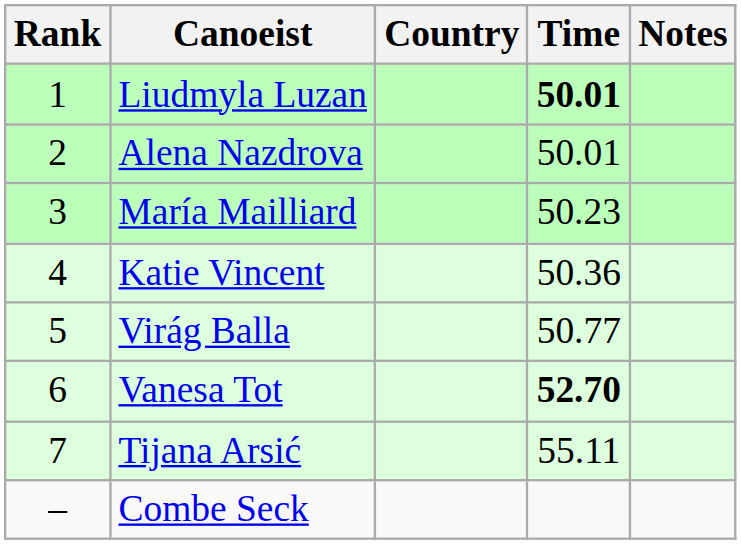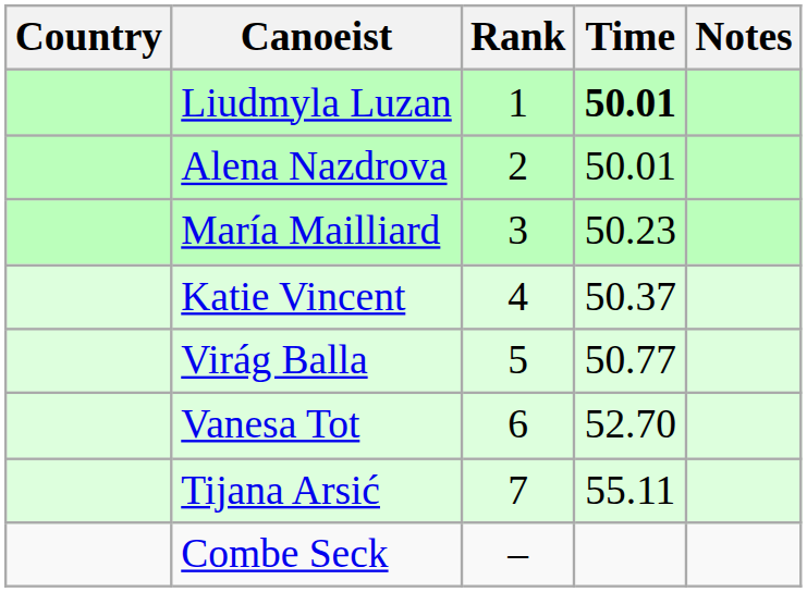 <table class="wikitable" style="text-align:center">
 <tr>
+<th>Country</th>
+<th>Canoeist</th>
 <th>Rank</th>
-<th>Canoeist</th>
-<th>Country</th>
 <th>Time</th>
 <th>Notes</th>
 </tr>
 <tr bgcolor=bbffbb>
+<td align="left"></td>
+<td align="left"><a href='#'>Liudmyla Luzan</a></td>
 <td>1</td>
-<td align="left"><a href='#'>Liudmyla Luzan</a></td>
-<td align="left"></td>
 <td><strong>50.01</strong></td>
 <td></td>
 </tr>
 <tr bgcolor=bbffbb>
+<td align="left"></td>
+<td align="left"><a href='#'>Alena Nazdrova</a></td>
 <td>2</td>
-<td align="left"><a href='#'>Alena Nazdrova</a></td>
-<td align="left"></td>
 <td>50.01</td>
 <td></td>
 </tr>
 <tr bgcolor=bbffbb>
+<td align="left"></td>
+<td align="left"><a href='#'>María Mailliard</a></td>
 <td>3</td>
-<td align="left"><a href='#'>María Mailliard</a></td>
-<td align="left"></td>
 <td>50.23</td>
 <td></td>
 </tr>
 <tr bgcolor=ddffdd>
+<td align="left"></td>
+<td align="left"><a href='#'>Katie Vincent</a></td>
 <td>4</td>
-<td align="left"><a href='#'>Katie Vincent</a></td>
-<td align="left"></td>
-<td>50.36</td>
+<td>50.37</td>
 <td></td>
 </tr>
 <tr bgcolor=ddffdd>
+<td align="left"></td>
+<td align="left"><a href='#'>Virág Balla</a></td>
 <td>5</td>
-<td align="left"><a href='#'>Virág Balla</a></td>
-<td align="left"></td>
 <td>50.77</td>
 <td></td>
 </tr>
 <tr bgcolor=ddffdd>
+<td align="left"></td>
+<td align="left"><a href='#'>Vanesa Tot</a></td>
 <td>6</td>
-<td align="left"><a href='#'>Vanesa Tot</a></td>
-<td align="left"></td>
-<td><strong>52.70</strong></td>
+<td>52.70</td>
 <td></td>
 </tr>
 <tr bgcolor=ddffdd>
+<td align="left"></td>
+<td align="left"><a href='#'>Tijana Arsić</a></td>
 <td>7</td>
-<td align="left"><a href='#'>Tijana Arsić</a></td>
-<td align="left"></td>
 <td>55.11</td>
 <td></td>
 </tr>
 <tr>
+<td align="left"></td>
+<td align="left"><a href='#'>Combe Seck</a></td>
 <td>–</td>
-<td align="left"><a href='#'>Combe Seck</a></td>
-<td align="left"></td>
 <td></td>
 <td></td>
 </tr>
 </table>
